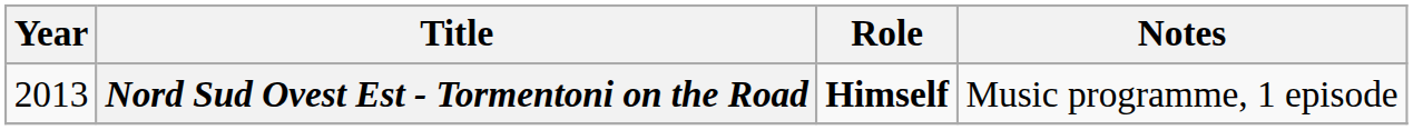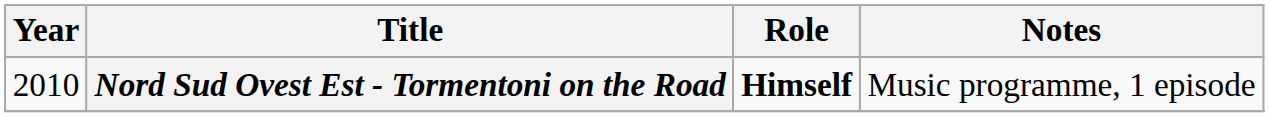 <table class="wikitable sortable plainrowheaders">
 <tr>
 <th scope="col">Year</th>
 <th scope="col">Title</th>
 <th scope="col">Role</th>
 <th scope="col" class="unsortable">Notes</th>
 </tr>
 <tr>
-<td style="text-align:center;">2013</td>
+<td style="text-align:center;">2010</td>
 <th scope="row"><em>Nord Sud Ovest Est - Tormentoni on the Road</em></th>
 <td><strong>Himself</strong></td>
 <td>Music programme, 1 episode</td>
 </tr>
 <tr>
 </tr>
 </table>
